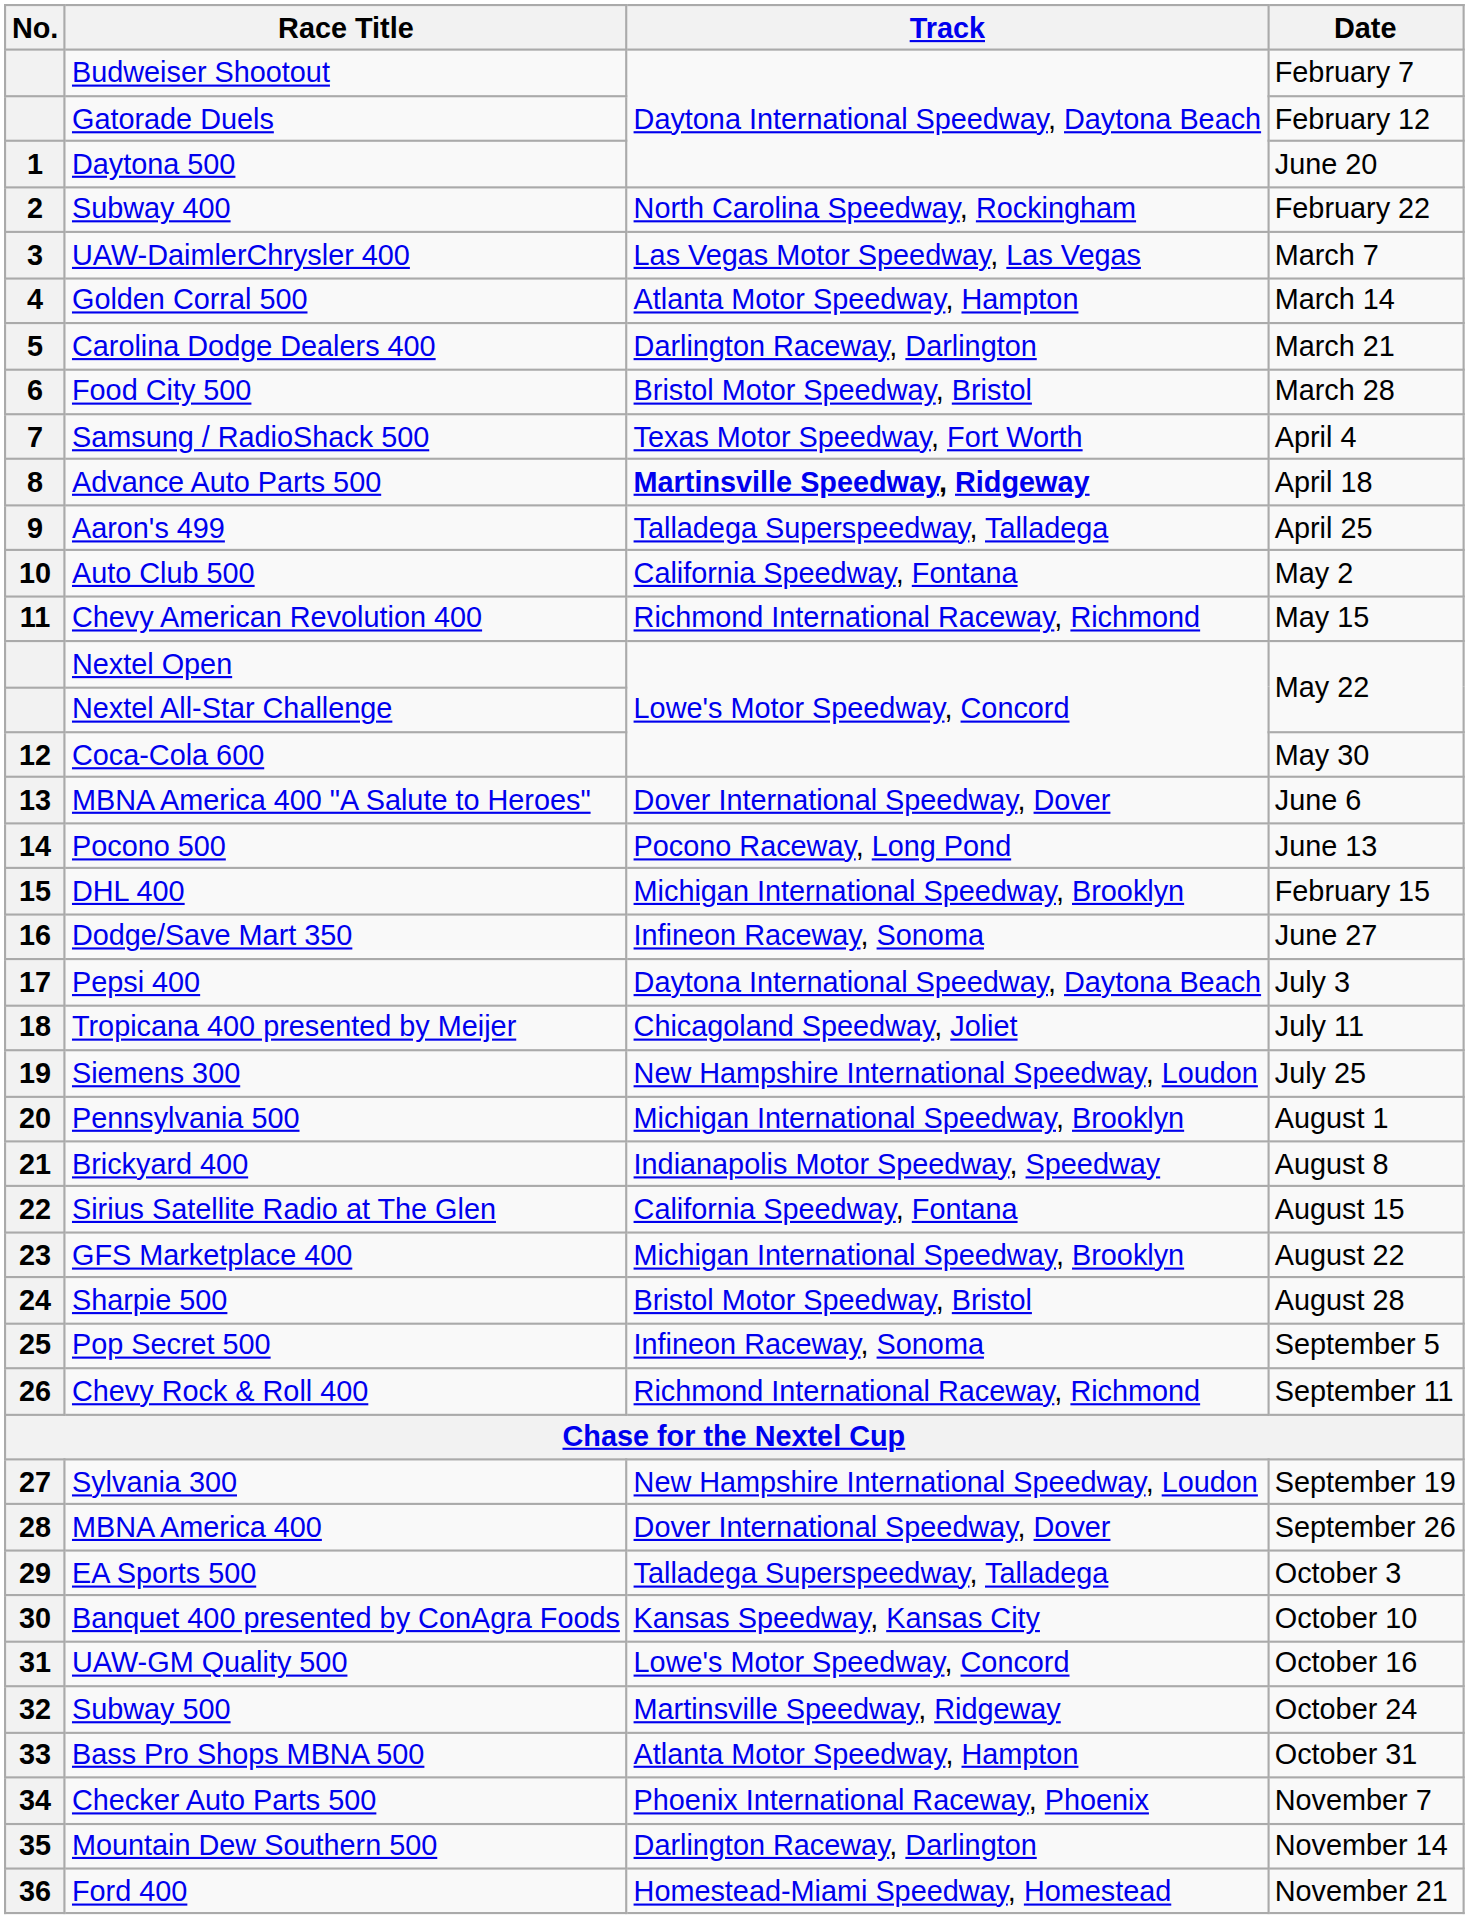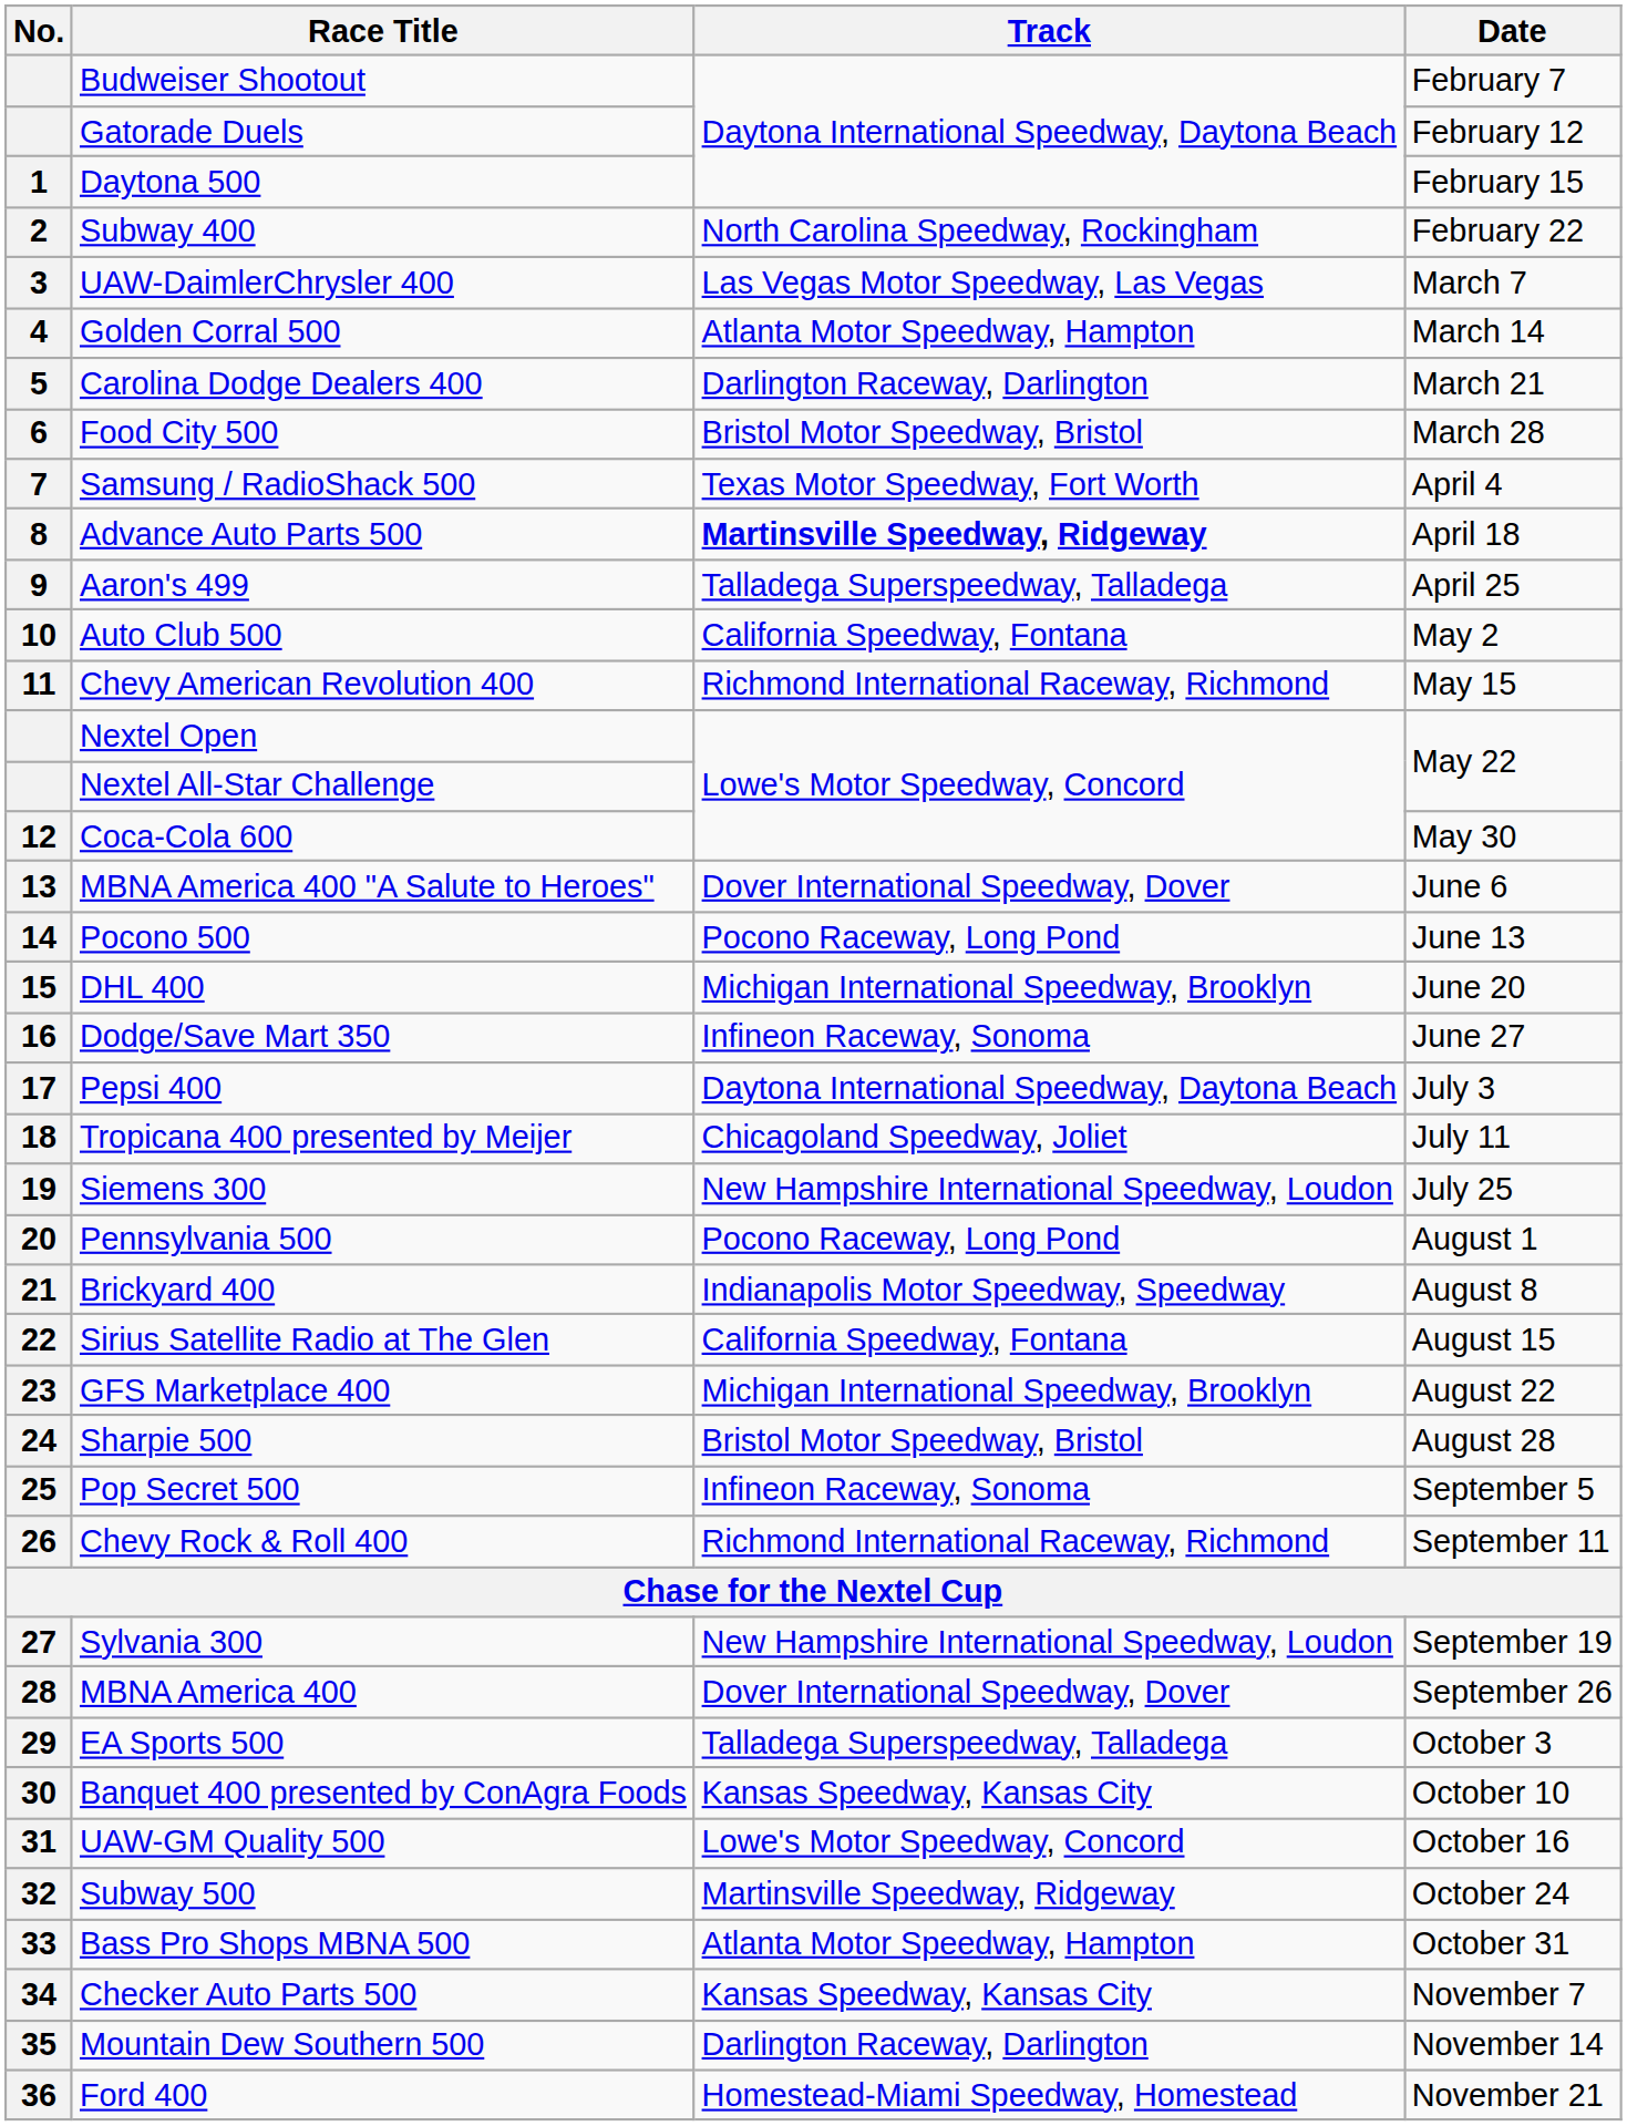 <table class="wikitable" style="font-size:85%;">
 <tr>
 <th>No.</th>
 <th>Race Title</th>
 <th><a href='#'>Track</a></th>
 <th>Date</th>
 </tr>
 <tr>
 <th></th>
 <td><a href='#'>Budweiser Shootout</a></td>
 <td rowspan=3><a href='#'>Daytona International Speedway</a>, <a href='#'>Daytona Beach</a></td>
 <td>February 7</td>
 </tr>
 <tr>
 <th></th>
 <td><a href='#'>Gatorade Duels</a></td>
 <td>February 12</td>
 </tr>
 <tr>
 <th>1</th>
 <td><a href='#'>Daytona 500</a></td>
-<td>June 20</td>
+<td>February 15</td>
 </tr>
 <tr>
 <th>2</th>
 <td><a href='#'>Subway 400</a></td>
 <td><a href='#'>North Carolina Speedway</a>, <a href='#'>Rockingham</a></td>
 <td>February 22</td>
 </tr>
 <tr>
 <th>3</th>
 <td><a href='#'>UAW-DaimlerChrysler 400</a></td>
 <td><a href='#'>Las Vegas Motor Speedway</a>, <a href='#'>Las Vegas</a></td>
 <td>March 7</td>
 </tr>
 <tr>
 <th>4</th>
 <td><a href='#'>Golden Corral 500</a></td>
 <td><a href='#'>Atlanta Motor Speedway</a>, <a href='#'>Hampton</a></td>
 <td>March 14</td>
 </tr>
 <tr>
 <th>5</th>
 <td><a href='#'>Carolina Dodge Dealers 400</a></td>
 <td><a href='#'>Darlington Raceway</a>, <a href='#'>Darlington</a></td>
 <td>March 21</td>
 </tr>
 <tr>
 <th>6</th>
 <td><a href='#'>Food City 500</a></td>
 <td><a href='#'>Bristol Motor Speedway</a>, <a href='#'>Bristol</a></td>
 <td>March 28</td>
 </tr>
 <tr>
 <th>7</th>
 <td><a href='#'>Samsung / RadioShack 500</a></td>
 <td><a href='#'>Texas Motor Speedway</a>, <a href='#'>Fort Worth</a></td>
 <td>April 4</td>
 </tr>
 <tr>
 <th>8</th>
 <td><a href='#'>Advance Auto Parts 500</a></td>
 <td><strong><a href='#'>Martinsville Speedway</a>, <a href='#'>Ridgeway</a></strong></td>
 <td>April 18</td>
 </tr>
 <tr>
 <th>9</th>
 <td><a href='#'>Aaron's 499</a></td>
 <td><a href='#'>Talladega Superspeedway</a>, <a href='#'>Talladega</a></td>
 <td>April 25</td>
 </tr>
 <tr>
 <th>10</th>
 <td><a href='#'>Auto Club 500</a></td>
 <td><a href='#'>California Speedway</a>, <a href='#'>Fontana</a></td>
 <td>May 2</td>
 </tr>
 <tr>
 <th>11</th>
 <td><a href='#'>Chevy American Revolution 400</a></td>
 <td><a href='#'>Richmond International Raceway</a>, <a href='#'>Richmond</a></td>
 <td>May 15</td>
 </tr>
 <tr>
 <th></th>
 <td><a href='#'>Nextel Open</a></td>
 <td rowspan=3><a href='#'>Lowe's Motor Speedway</a>, <a href='#'>Concord</a></td>
 <td rowspan=2>May 22</td>
 </tr>
 <tr>
 <th></th>
 <td><a href='#'>Nextel All-Star Challenge</a></td>
 </tr>
 <tr>
 <th>12</th>
 <td><a href='#'>Coca-Cola 600</a></td>
 <td>May 30</td>
 </tr>
 <tr>
 <th>13</th>
 <td><a href='#'>MBNA America 400 "A Salute to Heroes"</a></td>
 <td><a href='#'>Dover International Speedway</a>, <a href='#'>Dover</a></td>
 <td>June 6</td>
 </tr>
 <tr>
 <th>14</th>
 <td><a href='#'>Pocono 500</a></td>
 <td><a href='#'>Pocono Raceway</a>, <a href='#'>Long Pond</a></td>
 <td>June 13</td>
 </tr>
 <tr>
 <th>15</th>
 <td><a href='#'>DHL 400</a></td>
 <td><a href='#'>Michigan International Speedway</a>, <a href='#'>Brooklyn</a></td>
-<td>February 15</td>
+<td>June 20</td>
 </tr>
 <tr>
 <th>16</th>
 <td><a href='#'>Dodge/Save Mart 350</a></td>
 <td><a href='#'>Infineon Raceway</a>, <a href='#'>Sonoma</a></td>
 <td>June 27</td>
 </tr>
 <tr>
 <th>17</th>
 <td><a href='#'>Pepsi 400</a></td>
 <td><a href='#'>Daytona International Speedway</a>, <a href='#'>Daytona Beach</a></td>
 <td>July 3</td>
 </tr>
 <tr>
 <th>18</th>
 <td><a href='#'>Tropicana 400 presented by Meijer</a></td>
 <td><a href='#'>Chicagoland Speedway</a>, <a href='#'>Joliet</a></td>
 <td>July 11</td>
 </tr>
 <tr>
 <th>19</th>
 <td><a href='#'>Siemens 300</a></td>
 <td><a href='#'>New Hampshire International Speedway</a>, <a href='#'>Loudon</a></td>
 <td>July 25</td>
 </tr>
 <tr>
 <th>20</th>
 <td><a href='#'>Pennsylvania 500</a></td>
-<td><a href='#'>Michigan International Speedway</a>, <a href='#'>Brooklyn</a></td>
+<td><a href='#'>Pocono Raceway</a>, <a href='#'>Long Pond</a></td>
 <td>August 1</td>
 </tr>
 <tr>
 <th>21</th>
 <td><a href='#'>Brickyard 400</a></td>
 <td><a href='#'>Indianapolis Motor Speedway</a>, <a href='#'>Speedway</a></td>
 <td>August 8</td>
 </tr>
 <tr>
 <th>22</th>
 <td><a href='#'>Sirius Satellite Radio at The Glen</a></td>
 <td><a href='#'>California Speedway</a>, <a href='#'>Fontana</a></td>
 <td>August 15</td>
 </tr>
 <tr>
 <th>23</th>
 <td><a href='#'>GFS Marketplace 400</a></td>
 <td><a href='#'>Michigan International Speedway</a>, <a href='#'>Brooklyn</a></td>
 <td>August 22</td>
 </tr>
 <tr>
 <th>24</th>
 <td><a href='#'>Sharpie 500</a></td>
 <td><a href='#'>Bristol Motor Speedway</a>, <a href='#'>Bristol</a></td>
 <td>August 28</td>
 </tr>
 <tr>
 <th>25</th>
 <td><a href='#'>Pop Secret 500</a></td>
 <td><a href='#'>Infineon Raceway</a>, <a href='#'>Sonoma</a></td>
 <td>September 5</td>
 </tr>
 <tr>
 <th>26</th>
 <td><a href='#'>Chevy Rock & Roll 400</a></td>
 <td><a href='#'>Richmond International Raceway</a>, <a href='#'>Richmond</a></td>
 <td>September 11</td>
 </tr>
 <tr>
 <th colspan="4"><a href='#'>Chase for the Nextel Cup</a></th>
 </tr>
 <tr>
 <th>27</th>
 <td><a href='#'>Sylvania 300</a></td>
 <td><a href='#'>New Hampshire International Speedway</a>, <a href='#'>Loudon</a></td>
 <td>September 19</td>
 </tr>
 <tr>
 <th>28</th>
 <td><a href='#'>MBNA America 400</a></td>
 <td><a href='#'>Dover International Speedway</a>, <a href='#'>Dover</a></td>
 <td>September 26</td>
 </tr>
 <tr>
 <th>29</th>
 <td><a href='#'>EA Sports 500</a></td>
 <td><a href='#'>Talladega Superspeedway</a>, <a href='#'>Talladega</a></td>
 <td>October 3</td>
 </tr>
 <tr>
 <th>30</th>
 <td><a href='#'>Banquet 400 presented by ConAgra Foods</a></td>
 <td><a href='#'>Kansas Speedway</a>, <a href='#'>Kansas City</a></td>
 <td>October 10</td>
 </tr>
 <tr>
 <th>31</th>
 <td><a href='#'>UAW-GM Quality 500</a></td>
 <td><a href='#'>Lowe's Motor Speedway</a>, <a href='#'>Concord</a></td>
 <td>October 16</td>
 </tr>
 <tr>
 <th>32</th>
 <td><a href='#'>Subway 500</a></td>
 <td><a href='#'>Martinsville Speedway</a>, <a href='#'>Ridgeway</a></td>
 <td>October 24</td>
 </tr>
 <tr>
 <th>33</th>
 <td><a href='#'>Bass Pro Shops MBNA 500</a></td>
 <td><a href='#'>Atlanta Motor Speedway</a>, <a href='#'>Hampton</a></td>
 <td>October 31</td>
 </tr>
 <tr>
 <th>34</th>
 <td><a href='#'>Checker Auto Parts 500</a></td>
-<td><a href='#'>Phoenix International Raceway</a>, <a href='#'>Phoenix</a></td>
+<td><a href='#'>Kansas Speedway</a>, <a href='#'>Kansas City</a></td>
 <td>November 7</td>
 </tr>
 <tr>
 <th>35</th>
 <td><a href='#'>Mountain Dew Southern 500</a></td>
 <td><a href='#'>Darlington Raceway</a>, <a href='#'>Darlington</a></td>
 <td>November 14</td>
 </tr>
 <tr>
 <th>36</th>
 <td><a href='#'>Ford 400</a></td>
 <td><a href='#'>Homestead-Miami Speedway</a>, <a href='#'>Homestead</a></td>
 <td>November 21</td>
 </tr>
 </table>
